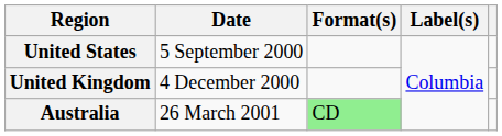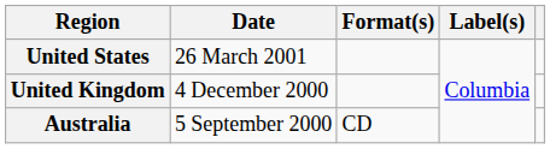 <table class="wikitable plainrowheaders">
 <tr>
 <th scope="col">Region</th>
 <th scope="col">Date</th>
 <th scope="col">Format(s)</th>
 <th scope="col">Label(s)</th>
 <th scope="col"></th>
 </tr>
 <tr>
 <th scope="row">United States</th>
-<td>5 September 2000</td>
+<td>26 March 2001</td>
 <td></td>
 <td rowspan="3"><a href='#'>Columbia</a></td>
 <td align="center"></td>
 </tr>
 <tr>
 <th scope="row">United Kingdom</th>
 <td>4 December 2000</td>
 <td></td>
 <td align="center"></td>
 </tr>
 <tr>
 <th scope="row">Australia</th>
-<td>26 March 2001</td>
-<td style="background: lightgreen;">CD</td>
+<td>5 September 2000</td>
+<td>CD</td>
 <td align="center"></td>
 </tr>
 </table>
